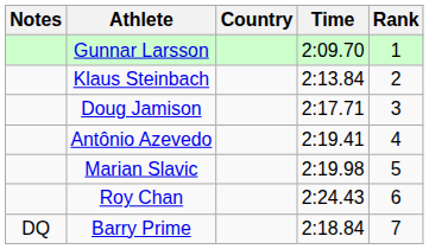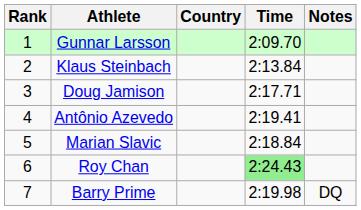 <table class="wikitable sortable" style="text-align:center">
 <tr>
-<th>Notes</th>
+<th>Rank</th>
 <th>Athlete</th>
 <th>Country</th>
 <th>Time</th>
-<th>Rank</th>
+<th>Notes</th>
 </tr>
 <tr bgcolor=ccffcc>
-<td></td>
+<td>1</td>
 <td><a href='#'>Gunnar Larsson</a></td>
 <td align=left></td>
 <td>2:09.70</td>
-<td>1</td>
+<td></td>
 </tr>
 <tr>
-<td></td>
+<td>2</td>
 <td><a href='#'>Klaus Steinbach</a></td>
 <td align=left></td>
 <td>2:13.84</td>
-<td>2</td>
+<td></td>
 </tr>
 <tr>
-<td></td>
+<td>3</td>
 <td><a href='#'>Doug Jamison</a></td>
 <td align=left></td>
 <td>2:17.71</td>
-<td>3</td>
+<td></td>
 </tr>
 <tr>
-<td></td>
+<td>4</td>
 <td><a href='#'>Antônio Azevedo</a></td>
 <td align=left></td>
 <td>2:19.41</td>
-<td>4</td>
+<td></td>
 </tr>
 <tr>
-<td></td>
+<td>5</td>
 <td><a href='#'>Marian Slavic</a></td>
 <td align=left></td>
-<td>2:19.98</td>
-<td>5</td>
+<td>2:18.84</td>
+<td></td>
 </tr>
 <tr>
-<td></td>
+<td>6</td>
 <td><a href='#'>Roy Chan</a></td>
 <td align=left></td>
-<td>2:24.43</td>
-<td>6</td>
+<td style="background: lightgreen;">2:24.43</td>
+<td></td>
 </tr>
 <tr>
-<td>DQ</td>
+<td>7</td>
 <td><a href='#'>Barry Prime</a></td>
 <td align=left></td>
-<td>2:18.84</td>
-<td>7</td>
+<td>2:19.98</td>
+<td>DQ</td>
 </tr>
 </table>
